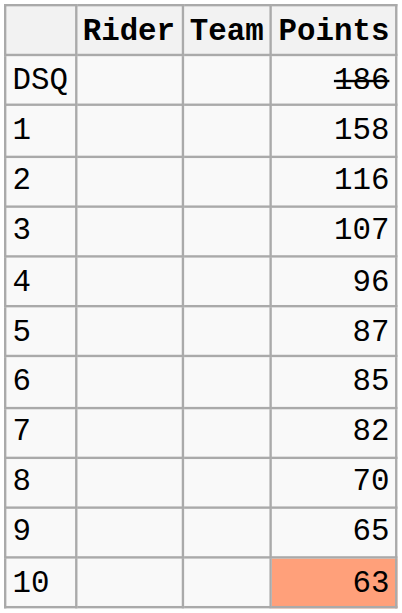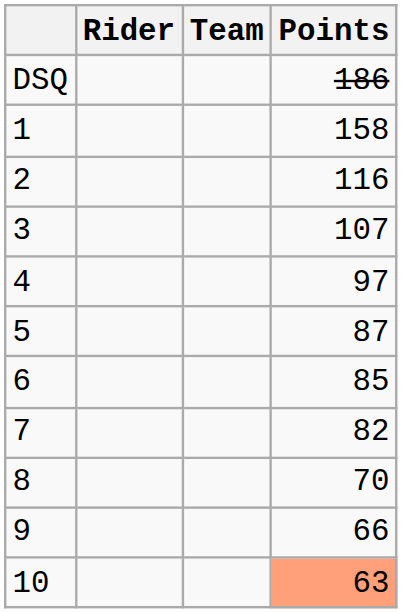 <table class="wikitable">
 <tr>
 <th></th>
 <th>Rider</th>
 <th>Team</th>
 <th>Points</th>
 </tr>
 <tr>
 <td>DSQ</td>
 <td><s></s></td>
 <td><s></s></td>
 <td align=right><s>186</s></td>
 </tr>
 <tr>
 <td>1</td>
 <td>  </td>
 <td></td>
 <td align=right>158</td>
 </tr>
 <tr>
 <td>2</td>
 <td></td>
 <td></td>
 <td align=right>116</td>
 </tr>
 <tr>
 <td>3</td>
 <td></td>
 <td></td>
 <td align=right>107</td>
 </tr>
 <tr>
 <td>4</td>
 <td></td>
 <td></td>
-<td align=right>96</td>
+<td align=right>97</td>
 </tr>
 <tr>
 <td>5</td>
 <td></td>
 <td></td>
 <td align=right>87</td>
 </tr>
 <tr>
 <td>6</td>
 <td> </td>
 <td></td>
 <td align=right>85</td>
 </tr>
 <tr>
 <td>7</td>
 <td> </td>
 <td></td>
 <td align=right>82</td>
 </tr>
 <tr>
 <td>8</td>
 <td></td>
 <td></td>
 <td align=right>70</td>
 </tr>
 <tr>
 <td>9</td>
 <td></td>
 <td></td>
-<td align=right>65</td>
+<td align=right>66</td>
 </tr>
 <tr>
 <td>10</td>
 <td></td>
 <td></td>
 <td align=right style="background: lightsalmon;">63</td>
 </tr>
 </table>
